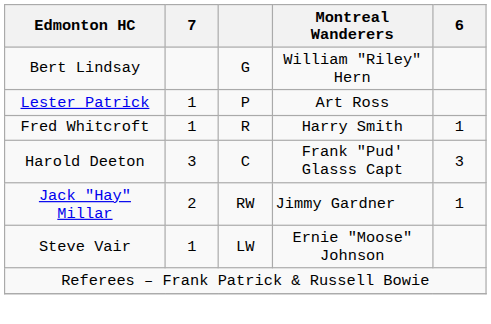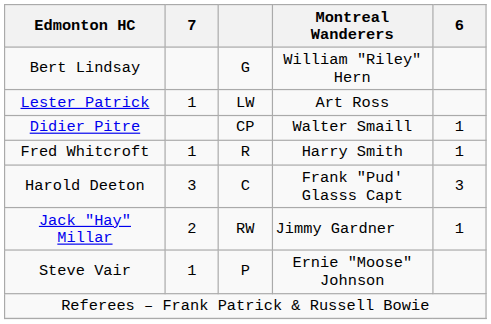 <table class="wikitable" style="text-align:center;">
 <tr>
 <th style="width:10em">Edmonton HC</th>
 <th style="width:3em">7</th>
 <th style="width:3em"></th>
 <th style="width:10em">Montreal Wanderers</th>
 <th style="width:3em">6</th>
 </tr>
 <tr>
 <td>Bert Lindsay</td>
 <td></td>
 <td>G</td>
 <td>William "Riley" Hern</td>
 <td></td>
 </tr>
 <tr>
 <td><a href='#'>Lester Patrick</a></td>
 <td>1</td>
-<td>P</td>
+<td>LW</td>
 <td>Art Ross</td>
 <td></td>
+</tr>
+<tr>
+<td><a href='#'>Didier Pitre</a></td>
+<td></td>
+<td>CP</td>
+<td>Walter Smaill</td>
+<td>1</td>
 </tr>
 <tr>
 <td>Fred Whitcroft</td>
 <td>1</td>
 <td>R</td>
 <td>Harry Smith</td>
 <td>1</td>
 </tr>
 <tr>
 <td>Harold Deeton</td>
 <td>3</td>
 <td>C</td>
 <td>Frank "Pud' Glasss Capt</td>
 <td>3</td>
 </tr>
 <tr>
 <td><a href='#'>Jack "Hay" Millar</a></td>
 <td>2</td>
 <td>RW</td>
 <td align="left">Jimmy Gardner</td>
 <td>1</td>
 </tr>
 <tr>
 <td>Steve Vair</td>
 <td>1</td>
-<td>LW</td>
+<td>P</td>
 <td>Ernie "Moose" Johnson</td>
 <td></td>
 </tr>
 <tr>
 <td colspan="5">Referees – Frank Patrick & Russell Bowie</td>
 </tr>
 <tr>
 </tr>
 </table>
